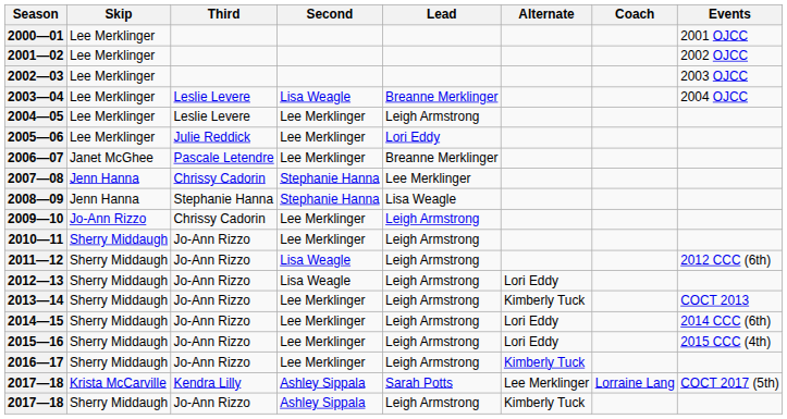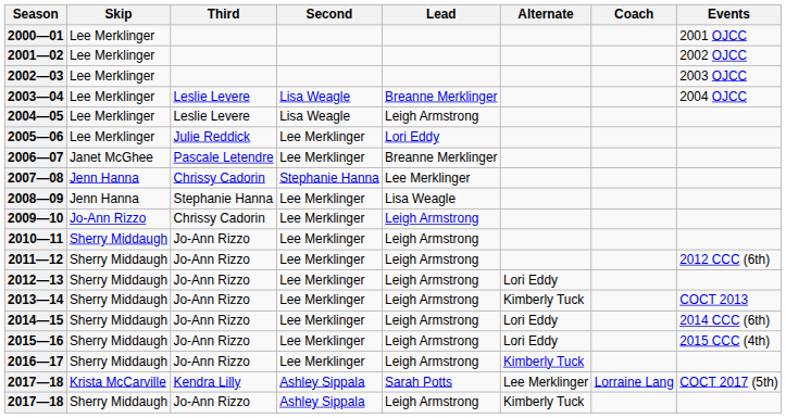 <table class="wikitable">
 <tr>
 <th scope="col">Season</th>
 <th scope="col">Skip</th>
 <th scope="col">Third</th>
 <th scope="col">Second</th>
 <th scope="col">Lead</th>
 <th scope="col">Alternate</th>
 <th scope="col">Coach</th>
 <th scope="col">Events</th>
 </tr>
 <tr>
 <th scope="row">2000—01</th>
 <td>Lee Merklinger</td>
 <td></td>
 <td></td>
 <td></td>
 <td></td>
 <td></td>
 <td>2001 <a href='#'>OJCC</a> </td>
 </tr>
 <tr>
 <th scope="row">2001—02</th>
 <td>Lee Merklinger</td>
 <td></td>
 <td></td>
 <td></td>
 <td></td>
 <td></td>
 <td>2002 <a href='#'>OJCC</a></td>
 </tr>
 <tr>
 <th scope="row">2002—03</th>
 <td>Lee Merklinger</td>
 <td></td>
 <td></td>
 <td></td>
 <td></td>
 <td></td>
 <td>2003 <a href='#'>OJCC</a> </td>
 </tr>
 <tr>
 <th scope="row">2003—04</th>
 <td>Lee Merklinger</td>
 <td><a href='#'>Leslie Levere</a></td>
 <td><a href='#'>Lisa Weagle</a></td>
 <td><a href='#'>Breanne Merklinger</a></td>
 <td></td>
 <td></td>
 <td>2004 <a href='#'>OJCC</a> </td>
 </tr>
 <tr>
 <th scope="row">2004—05</th>
 <td>Lee Merklinger</td>
 <td>Leslie Levere</td>
-<td>Lee Merklinger</td>
+<td>Lisa Weagle</td>
 <td>Leigh Armstrong</td>
 <td></td>
 <td></td>
 <td></td>
 </tr>
 <tr>
 <th scope="row">2005—06</th>
 <td>Lee Merklinger</td>
 <td><a href='#'>Julie Reddick</a></td>
 <td>Lee Merklinger</td>
 <td><a href='#'>Lori Eddy</a></td>
 <td></td>
 <td></td>
 <td></td>
 </tr>
 <tr>
 <th scope="row">2006—07</th>
 <td>Janet McGhee</td>
 <td><a href='#'>Pascale Letendre</a></td>
 <td>Lee Merklinger</td>
 <td>Breanne Merklinger</td>
 <td></td>
 <td></td>
 <td></td>
 </tr>
 <tr>
 <th scope="row">2007—08</th>
 <td><a href='#'>Jenn Hanna</a></td>
 <td><a href='#'>Chrissy Cadorin</a></td>
 <td><a href='#'>Stephanie Hanna</a></td>
 <td>Lee Merklinger</td>
 <td></td>
 <td></td>
 <td></td>
 </tr>
 <tr>
 <th scope="row">2008—09</th>
 <td>Jenn Hanna</td>
 <td>Stephanie Hanna</td>
-<td><a href='#'>Stephanie Hanna</a></td>
+<td>Lee Merklinger</td>
 <td>Lisa Weagle</td>
 <td></td>
 <td></td>
 <td></td>
 </tr>
 <tr>
 <th scope="row">2009—10</th>
 <td><a href='#'>Jo-Ann Rizzo</a></td>
 <td>Chrissy Cadorin</td>
 <td>Lee Merklinger</td>
 <td><a href='#'>Leigh Armstrong</a></td>
 <td></td>
 <td></td>
 <td></td>
 </tr>
 <tr>
 <th scope="row">2010—11</th>
 <td><a href='#'>Sherry Middaugh</a></td>
 <td>Jo-Ann Rizzo</td>
 <td>Lee Merklinger</td>
 <td>Leigh Armstrong</td>
 <td></td>
 <td></td>
 <td></td>
 </tr>
 <tr>
 <th scope="row">2011—12</th>
 <td>Sherry Middaugh</td>
 <td>Jo-Ann Rizzo</td>
-<td><a href='#'>Lisa Weagle</a></td>
+<td>Lee Merklinger</td>
 <td>Leigh Armstrong</td>
 <td></td>
 <td></td>
 <td><a href='#'>2012 CCC</a> (6th)</td>
 </tr>
 <tr>
 <th scope="row">2012—13</th>
 <td>Sherry Middaugh</td>
 <td>Jo-Ann Rizzo</td>
-<td>Lisa Weagle</td>
+<td>Lee Merklinger</td>
 <td>Leigh Armstrong</td>
 <td>Lori Eddy</td>
 <td></td>
 <td></td>
 </tr>
 <tr>
 <th scope="row">2013—14</th>
 <td>Sherry Middaugh</td>
 <td>Jo-Ann Rizzo</td>
 <td>Lee Merklinger</td>
 <td>Leigh Armstrong</td>
 <td>Kimberly Tuck</td>
 <td></td>
 <td><a href='#'>COCT 2013</a> </td>
 </tr>
 <tr>
 <th scope="row">2014—15</th>
 <td>Sherry Middaugh</td>
 <td>Jo-Ann Rizzo</td>
 <td>Lee Merklinger</td>
 <td>Leigh Armstrong</td>
 <td>Lori Eddy</td>
 <td></td>
 <td><a href='#'>2014 CCC</a> (6th)</td>
 </tr>
 <tr>
 <th scope="row">2015—16</th>
 <td>Sherry Middaugh</td>
 <td>Jo-Ann Rizzo</td>
 <td>Lee Merklinger</td>
 <td>Leigh Armstrong</td>
 <td>Lori Eddy</td>
 <td></td>
 <td><a href='#'>2015 CCC</a> (4th)</td>
 </tr>
 <tr>
 <th scope="row">2016—17</th>
 <td>Sherry Middaugh</td>
 <td>Jo-Ann Rizzo</td>
 <td>Lee Merklinger</td>
 <td>Leigh Armstrong</td>
 <td><a href='#'>Kimberly Tuck</a></td>
 <td></td>
 <td></td>
 </tr>
 <tr>
 <th scope="row">2017—18</th>
 <td><a href='#'>Krista McCarville</a></td>
 <td><a href='#'>Kendra Lilly</a></td>
 <td><a href='#'>Ashley Sippala</a></td>
 <td><a href='#'>Sarah Potts</a></td>
 <td>Lee Merklinger</td>
 <td><a href='#'>Lorraine Lang</a></td>
 <td><a href='#'>COCT 2017</a> (5th)</td>
 </tr>
 <tr>
 <th scope="row">2017—18</th>
 <td>Sherry Middaugh</td>
 <td>Jo-Ann Rizzo</td>
 <td><a href='#'>Ashley Sippala</a></td>
 <td>Leigh Armstrong</td>
 <td>Kimberly Tuck</td>
 <td></td>
 <td></td>
 </tr>
 </table>
